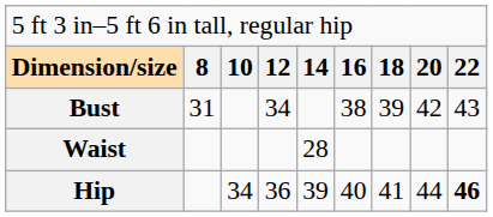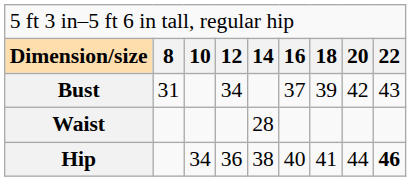 <table class="wikitable">
 <tr>
 <td colspan="11">5 ft 3 in–5 ft 6 in tall, regular hip</td>
 </tr>
 <tr>
 <th style="background:#ffdead;">Dimension/size</th>
 <th>8</th>
 <th>10</th>
 <th>12</th>
 <th>14</th>
 <th>16</th>
 <th>18</th>
 <th>20</th>
 <th>22</th>
 </tr>
 <tr>
 <th>Bust</th>
 <td>31</td>
 <td></td>
 <td>34</td>
 <td></td>
-<td>38</td>
+<td>37</td>
 <td>39</td>
 <td>42</td>
 <td>43</td>
 </tr>
 <tr>
 <th>Waist</th>
 <td></td>
 <td></td>
 <td></td>
 <td>28</td>
 <td></td>
 <td></td>
 <td></td>
 <td></td>
 </tr>
 <tr>
 <th>Hip</th>
 <td></td>
 <td>34</td>
 <td>36</td>
-<td>39</td>
+<td>38</td>
 <td>40</td>
 <td>41</td>
 <td>44</td>
 <td><strong>46</strong></td>
 </tr>
 </table>
